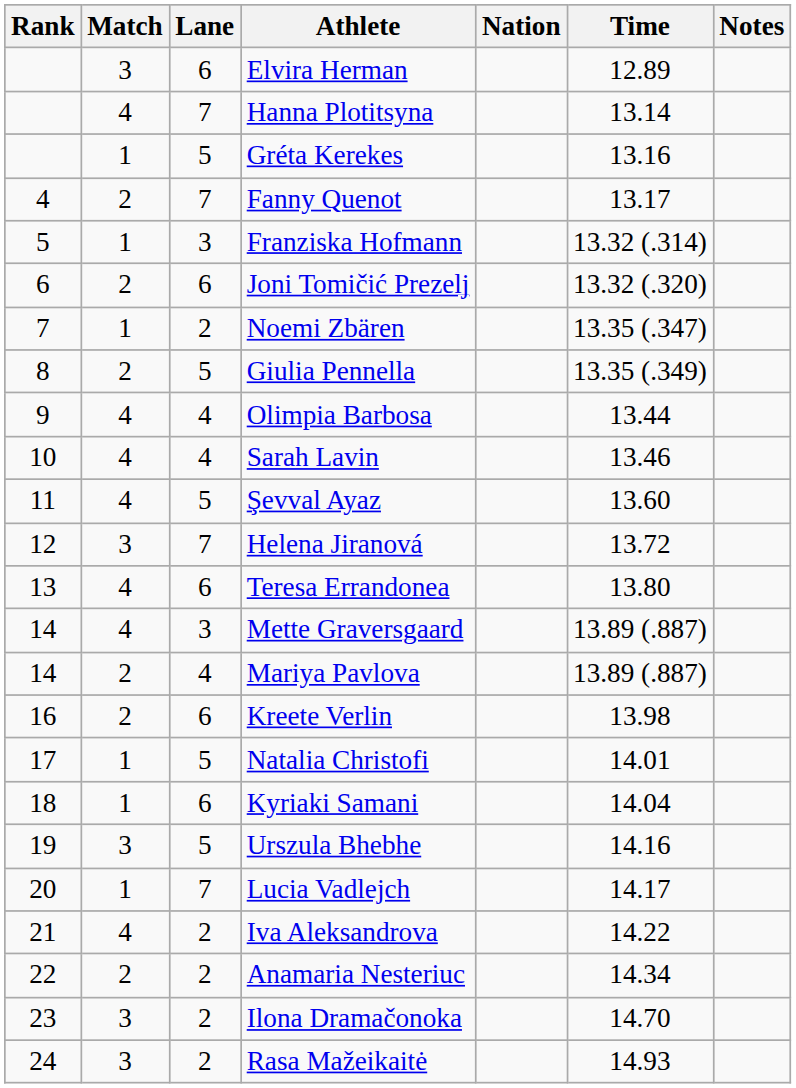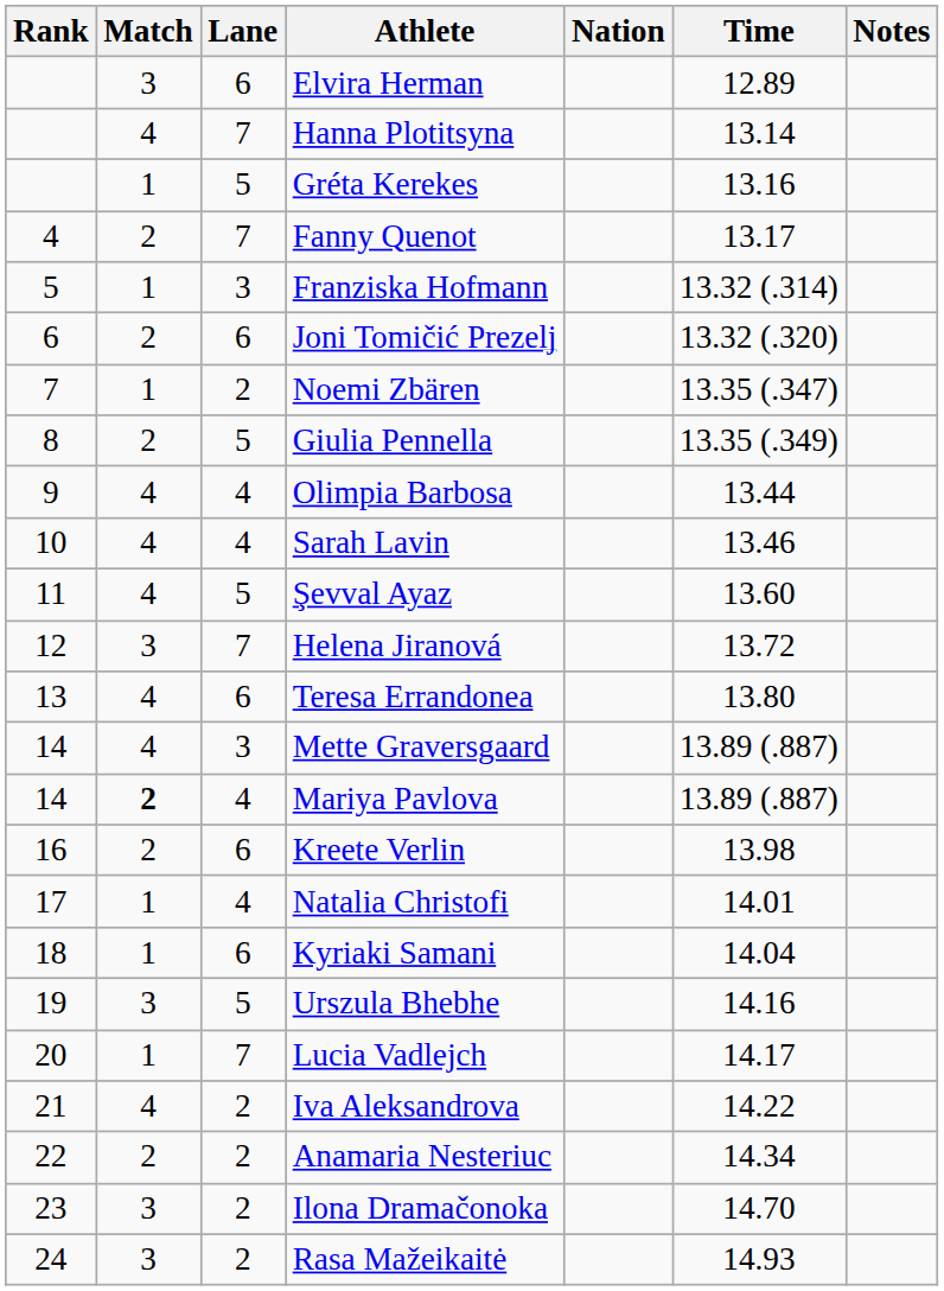 <table class="wikitable sortable" style="text-align:center">
 <tr>
 <th>Rank</th>
 <th>Match</th>
 <th>Lane</th>
 <th>Athlete</th>
 <th>Nation</th>
 <th>Time</th>
 <th>Notes</th>
 </tr>
 <tr>
 <td></td>
 <td>3</td>
 <td>6</td>
 <td align=left><a href='#'>Elvira Herman</a></td>
 <td align=left></td>
 <td>12.89</td>
 <td></td>
 </tr>
 <tr>
 <td></td>
 <td>4</td>
 <td>7</td>
 <td align=left><a href='#'>Hanna Plotitsyna</a></td>
 <td align=left></td>
 <td>13.14</td>
 <td></td>
 </tr>
 <tr>
 <td></td>
 <td>1</td>
 <td>5</td>
 <td align=left><a href='#'>Gréta Kerekes</a></td>
 <td align=left></td>
 <td>13.16</td>
 <td></td>
 </tr>
 <tr>
 <td>4</td>
 <td>2</td>
 <td>7</td>
 <td align=left><a href='#'>Fanny Quenot</a></td>
 <td align=left></td>
 <td>13.17</td>
 <td></td>
 </tr>
 <tr>
 <td>5</td>
 <td>1</td>
 <td>3</td>
 <td align=left><a href='#'>Franziska Hofmann</a></td>
 <td align=left></td>
 <td>13.32 (.314)</td>
 <td></td>
 </tr>
 <tr>
 <td>6</td>
 <td>2</td>
 <td>6</td>
 <td align=left><a href='#'>Joni Tomičić Prezelj</a></td>
 <td align=left></td>
 <td>13.32 (.320)</td>
 <td></td>
 </tr>
 <tr>
 <td>7</td>
 <td>1</td>
 <td>2</td>
 <td align=left><a href='#'>Noemi Zbären</a></td>
 <td align=left></td>
 <td>13.35 (.347)</td>
 <td></td>
 </tr>
 <tr>
 <td>8</td>
 <td>2</td>
 <td>5</td>
 <td align=left><a href='#'>Giulia Pennella</a></td>
 <td align=left></td>
 <td>13.35 (.349)</td>
 <td></td>
 </tr>
 <tr>
 <td>9</td>
 <td>4</td>
 <td>4</td>
 <td align=left><a href='#'>Olimpia Barbosa</a></td>
 <td align=left></td>
 <td>13.44</td>
 <td></td>
 </tr>
 <tr>
 <td>10</td>
 <td>4</td>
 <td>4</td>
 <td align=left><a href='#'>Sarah Lavin</a></td>
 <td align=left></td>
 <td>13.46</td>
 <td></td>
 </tr>
 <tr>
 <td>11</td>
 <td>4</td>
 <td>5</td>
 <td align=left><a href='#'>Şevval Ayaz</a></td>
 <td align=left></td>
 <td>13.60</td>
 <td></td>
 </tr>
 <tr>
 <td>12</td>
 <td>3</td>
 <td>7</td>
 <td align=left><a href='#'>Helena Jiranová</a></td>
 <td align=left></td>
 <td>13.72</td>
 <td></td>
 </tr>
 <tr>
 <td>13</td>
 <td>4</td>
 <td>6</td>
 <td align=left><a href='#'>Teresa Errandonea</a></td>
 <td align=left></td>
 <td>13.80</td>
 <td></td>
 </tr>
 <tr>
 <td>14</td>
 <td>4</td>
 <td>3</td>
 <td align=left><a href='#'>Mette Graversgaard</a></td>
 <td align=left></td>
 <td>13.89 (.887)</td>
 <td></td>
 </tr>
 <tr>
 <td>14</td>
-<td>2</td>
+<td><strong>2</strong></td>
 <td>4</td>
 <td align=left><a href='#'>Mariya Pavlova</a></td>
 <td align=left></td>
 <td>13.89 (.887)</td>
 <td></td>
 </tr>
 <tr>
 <td>16</td>
 <td>2</td>
 <td>6</td>
 <td align=left><a href='#'>Kreete Verlin</a></td>
 <td align=left></td>
 <td>13.98</td>
 <td></td>
 </tr>
 <tr>
 <td>17</td>
 <td>1</td>
-<td>5</td>
+<td>4</td>
 <td align=left><a href='#'>Natalia Christofi</a></td>
 <td align=left></td>
 <td>14.01</td>
 <td></td>
 </tr>
 <tr>
 <td>18</td>
 <td>1</td>
 <td>6</td>
 <td align=left><a href='#'>Kyriaki Samani</a></td>
 <td align=left></td>
 <td>14.04</td>
 <td></td>
 </tr>
 <tr>
 <td>19</td>
 <td>3</td>
 <td>5</td>
 <td align=left><a href='#'>Urszula Bhebhe</a></td>
 <td align=left></td>
 <td>14.16</td>
 <td></td>
 </tr>
 <tr>
 <td>20</td>
 <td>1</td>
 <td>7</td>
 <td align=left><a href='#'>Lucia Vadlejch</a></td>
 <td align=left></td>
 <td>14.17</td>
 <td></td>
 </tr>
 <tr>
 <td>21</td>
 <td>4</td>
 <td>2</td>
 <td align=left><a href='#'>Iva Aleksandrova</a></td>
 <td align=left></td>
 <td>14.22</td>
 <td></td>
 </tr>
 <tr>
 <td>22</td>
 <td>2</td>
 <td>2</td>
 <td align=left><a href='#'>Anamaria Nesteriuc</a></td>
 <td align=left></td>
 <td>14.34</td>
 <td></td>
 </tr>
 <tr>
 <td>23</td>
 <td>3</td>
 <td>2</td>
 <td align=left><a href='#'>Ilona Dramačonoka</a></td>
 <td align=left></td>
 <td>14.70</td>
 <td></td>
 </tr>
 <tr>
 <td>24</td>
 <td>3</td>
 <td>2</td>
 <td align=left><a href='#'>Rasa Mažeikaitė</a></td>
 <td align=left></td>
 <td>14.93</td>
 <td></td>
 </tr>
 </table>
